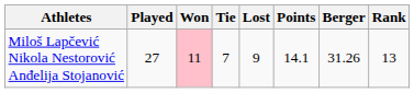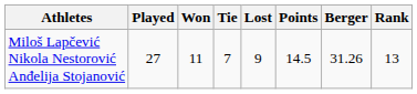 <table class="wikitable" style="text-align:left; font-size:90%">
 <tr>
 <th>Athletes</th>
 <th>Played</th>
 <th>Won</th>
 <th>Tie</th>
 <th>Lost</th>
 <th>Points</th>
 <th>Berger</th>
 <th>Rank</th>
 </tr>
 <tr>
 <td><a href='#'>Miloš Lapčević</a><br><a href='#'>Nikola Nestorović</a><br><a href='#'>Anđelija Stojanović</a></td>
 <td align=center>27</td>
-<td align=center style="background: pink;">11</td>
+<td align=center>11</td>
 <td align=center>7</td>
 <td align=center>9</td>
-<td align=center>14.1</td>
+<td align=center>14.5</td>
 <td align=center>31.26</td>
 <td align=center>13</td>
 </tr>
 </table>
